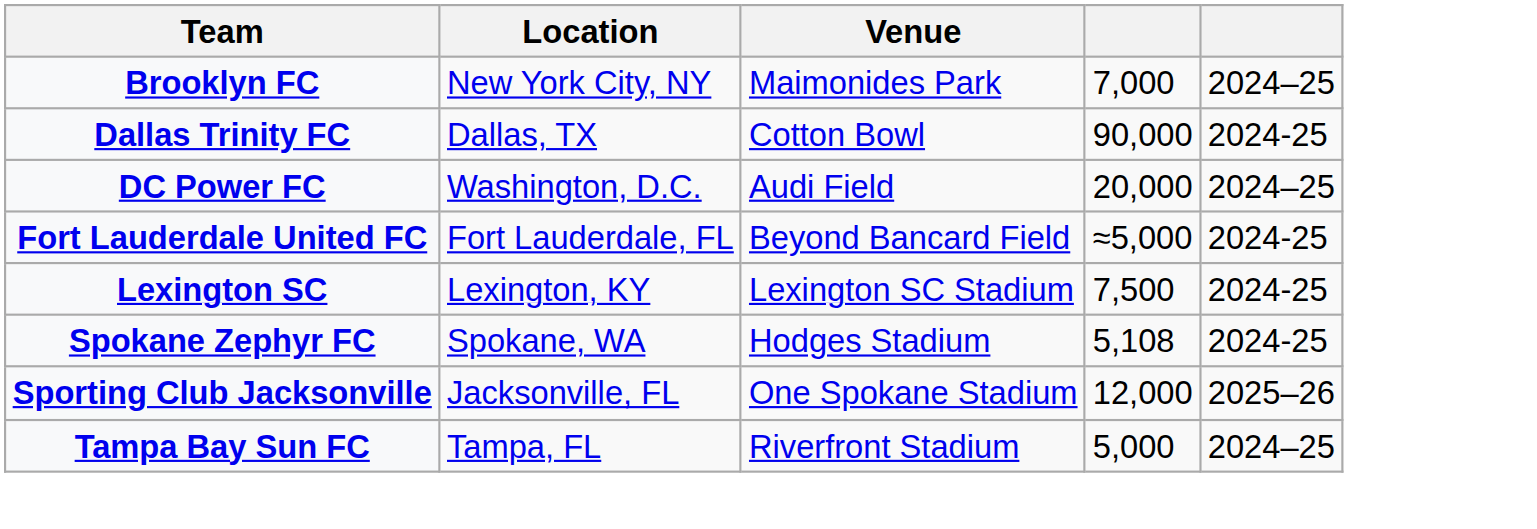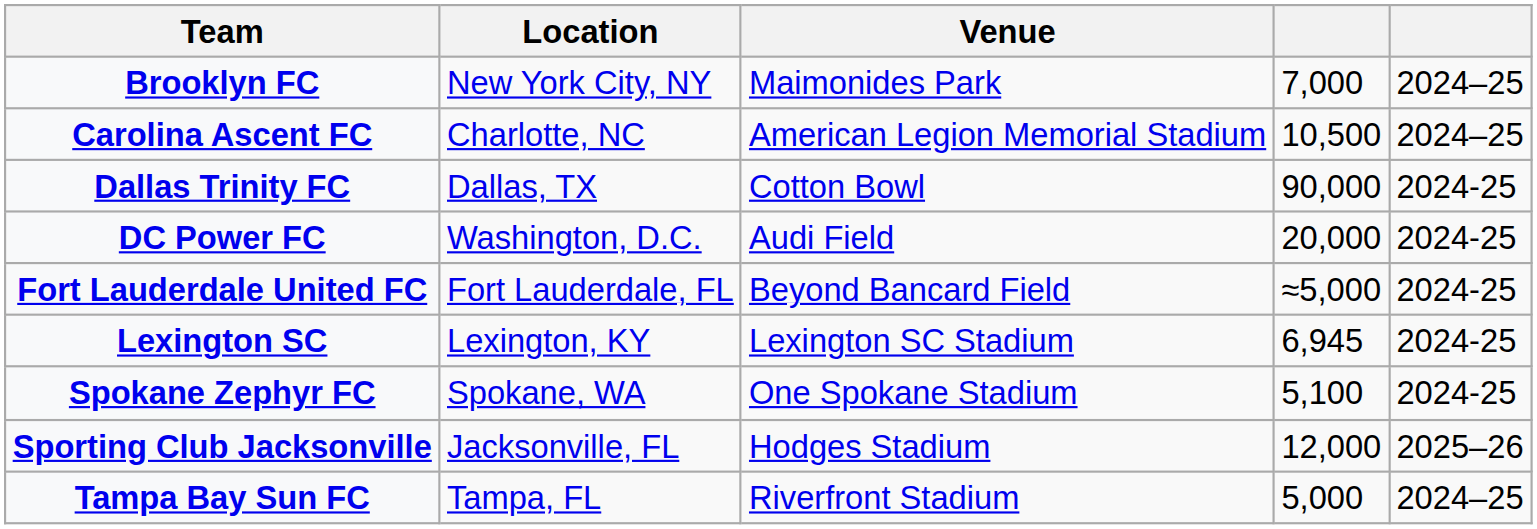 <table class="wikitable sortable plainrowheaders" style="font-size:95%">
 <tr>
 <th scope="col">Team</th>
 <th scope="col" class="unsortable">Location</th>
 <th scope="col" class="unsortable">Venue</th>
 <th scope="col"></th>
 <th scope="col"></th>
 </tr>
 <tr>
 <th scope="row" style="background:#f8f9fa"><strong><a href='#'>Brooklyn FC</a></strong></th>
 <td><a href='#'>New York City, NY</a></td>
 <td><a href='#'>Maimonides Park</a></td>
 <td>7,000</td>
 <td>2024–25</td>
 </tr>
 <tr>
+<th scope="row" style="background:#f8f9fa"><strong><a href='#'>Carolina Ascent FC</a></strong></th>
+<td><a href='#'>Charlotte, NC</a></td>
+<td><a href='#'>American Legion Memorial Stadium</a></td>
+<td>10,500</td>
+<td>2024–25</td>
+</tr>
+<tr>
 <th scope="row" style="background:#f8f9fa"><strong><a href='#'>Dallas Trinity FC</a></strong></th>
 <td><a href='#'>Dallas, TX</a></td>
 <td><a href='#'>Cotton Bowl</a></td>
 <td>90,000</td>
 <td>2024-25</td>
 </tr>
 <tr>
 <th scope="row" style="background:#f8f9fa"><strong><a href='#'>DC Power FC</a></strong></th>
 <td><a href='#'>Washington, D.C.</a></td>
 <td><a href='#'>Audi Field</a></td>
 <td>20,000</td>
-<td>2024–25</td>
+<td>2024-25</td>
 </tr>
 <tr>
 <th scope="row" style="background:#f8f9fa"><strong><a href='#'>Fort Lauderdale United FC</a></strong></th>
 <td><a href='#'>Fort Lauderdale, FL</a></td>
 <td><a href='#'>Beyond Bancard Field</a></td>
 <td>≈5,000</td>
 <td>2024-25</td>
 </tr>
 <tr>
 <th scope="row" style="background:#f8f9fa"><strong><a href='#'>Lexington SC</a></strong></th>
 <td><a href='#'>Lexington, KY</a></td>
 <td><a href='#'>Lexington SC Stadium</a></td>
-<td>7,500</td>
+<td>6,945</td>
 <td>2024-25</td>
 </tr>
 <tr>
 <th scope="row" style="background:#f8f9fa"><strong><a href='#'>Spokane Zephyr FC</a></strong></th>
 <td><a href='#'>Spokane, WA</a></td>
-<td><a href='#'>Hodges Stadium</a></td>
-<td>5,108</td>
+<td><a href='#'>One Spokane Stadium</a></td>
+<td>5,100</td>
 <td>2024-25</td>
 </tr>
 <tr>
 <th scope="row" style="background:#f8f9fa"><strong><a href='#'>Sporting Club Jacksonville</a></strong></th>
 <td><a href='#'>Jacksonville, FL</a></td>
-<td><a href='#'>One Spokane Stadium</a></td>
+<td><a href='#'>Hodges Stadium</a></td>
 <td>12,000</td>
 <td>2025–26</td>
 </tr>
 <tr>
 <th scope="row" style="background:#f8f9fa"><strong><a href='#'>Tampa Bay Sun FC</a></strong></th>
 <td><a href='#'>Tampa, FL</a></td>
 <td><a href='#'>Riverfront Stadium</a></td>
 <td>5,000</td>
 <td>2024–25</td>
 </tr>
 </table>
